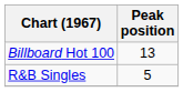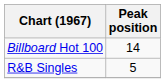 <table class="wikitable sortable">
 <tr>
 <th align="left">Chart (1967)</th>
 <th align="left">Peak<br>position</th>
 </tr>
 <tr>
 <td align="left"><a href='#'><em>Billboard</em> Hot 100</a></td>
-<td align="center">13</td>
+<td align="center">14</td>
 </tr>
 <tr>
 <td align="left"><a href='#'>R&B Singles</a></td>
 <td align="center">5</td>
 </tr>
 <tr>
 </tr>
 </table>
